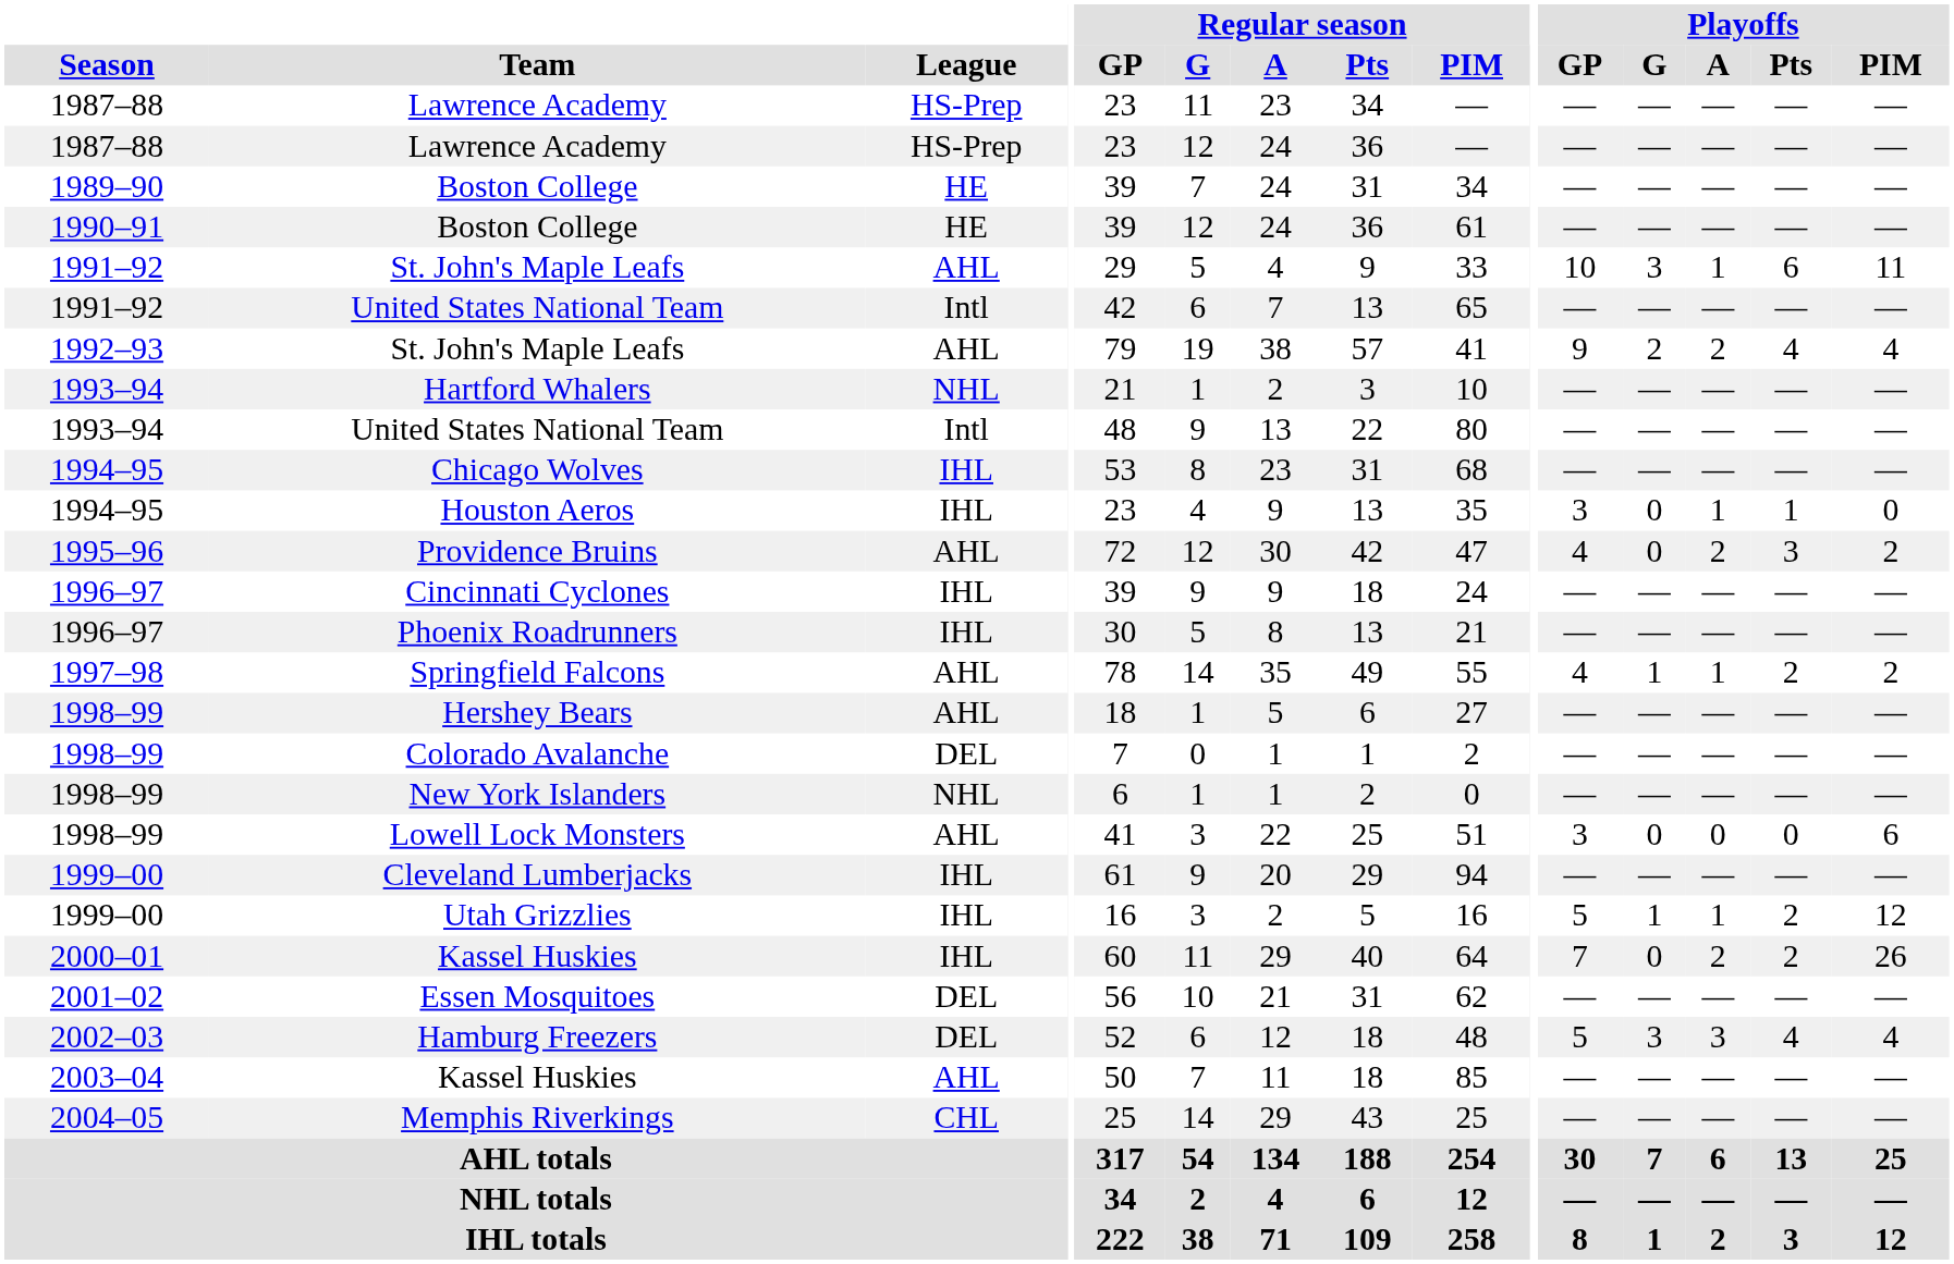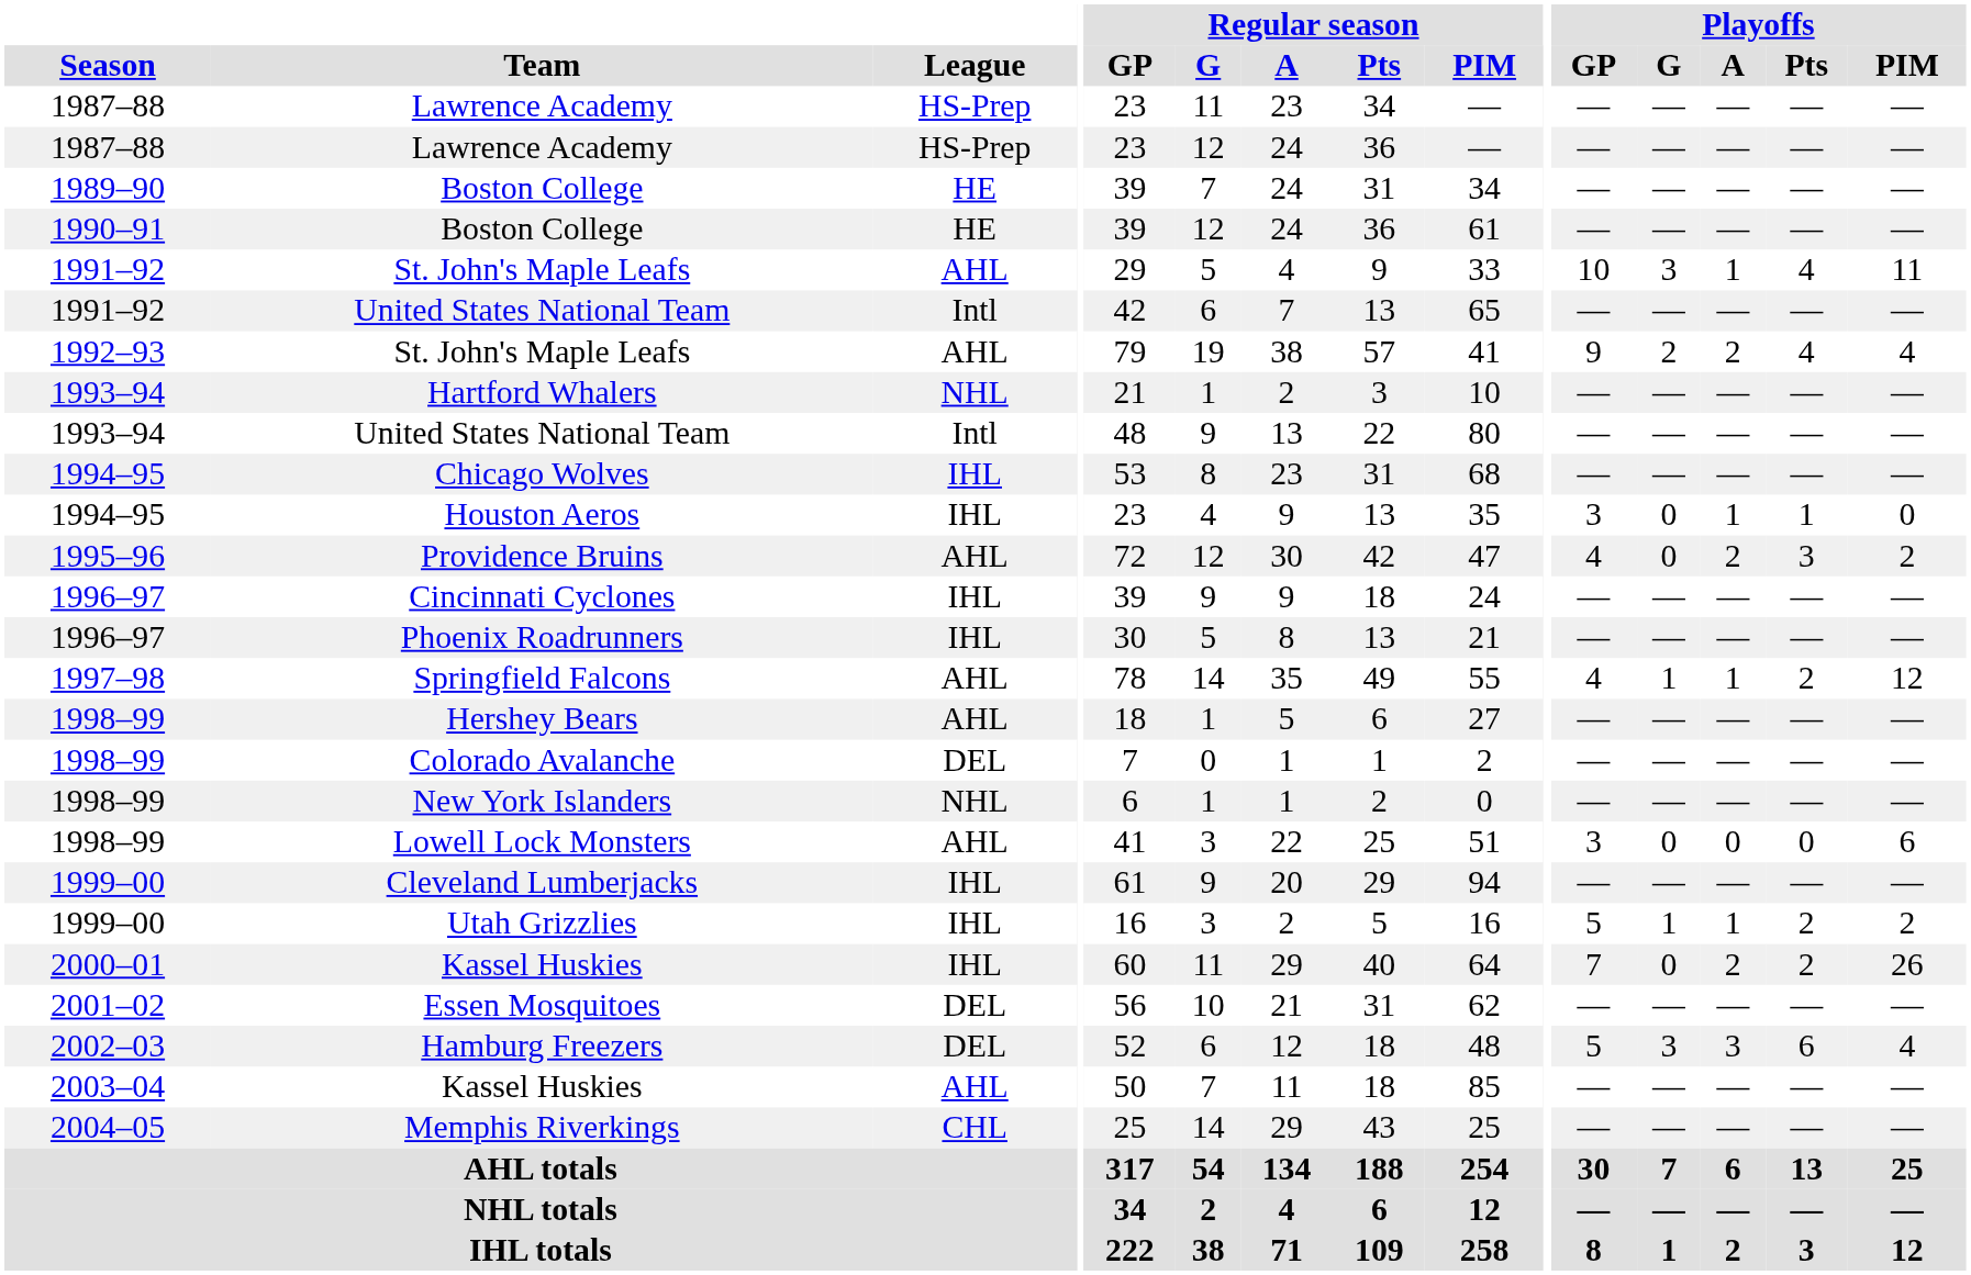 <table border="0" cellpadding="1" cellspacing="0" style="text-align:center; width:60em">
 <tr bgcolor="#e0e0e0">
 <th colspan="3" bgcolor="#ffffff"></th>
 <th rowspan="100" bgcolor="#ffffff"></th>
 <th colspan="5"><a href='#'>Regular season</a></th>
 <th rowspan="100" bgcolor="#ffffff"></th>
 <th colspan="5"><a href='#'>Playoffs</a></th>
 </tr>
 <tr bgcolor="#e0e0e0">
 <th><a href='#'>Season</a></th>
 <th>Team</th>
 <th>League</th>
 <th>GP</th>
 <th><a href='#'>G</a></th>
 <th><a href='#'>A</a></th>
 <th><a href='#'>Pts</a></th>
 <th><a href='#'>PIM</a></th>
 <th>GP</th>
 <th>G</th>
 <th>A</th>
 <th>Pts</th>
 <th>PIM</th>
 </tr>
 <tr>
 <td>1987–88</td>
 <td><a href='#'>Lawrence Academy</a></td>
 <td><a href='#'>HS-Prep</a></td>
 <td>23</td>
 <td>11</td>
 <td>23</td>
 <td>34</td>
 <td>—</td>
 <td>—</td>
 <td>—</td>
 <td>—</td>
 <td>—</td>
 <td>—</td>
 </tr>
 <tr bgcolor="#f0f0f0">
 <td>1987–88</td>
 <td>Lawrence Academy</td>
 <td>HS-Prep</td>
 <td>23</td>
 <td>12</td>
 <td>24</td>
 <td>36</td>
 <td>—</td>
 <td>—</td>
 <td>—</td>
 <td>—</td>
 <td>—</td>
 <td>—</td>
 </tr>
 <tr>
 <td><a href='#'>1989–90</a></td>
 <td><a href='#'>Boston College</a></td>
 <td><a href='#'>HE</a></td>
 <td>39</td>
 <td>7</td>
 <td>24</td>
 <td>31</td>
 <td>34</td>
 <td>—</td>
 <td>—</td>
 <td>—</td>
 <td>—</td>
 <td>—</td>
 </tr>
 <tr bgcolor="#f0f0f0">
 <td><a href='#'>1990–91</a></td>
 <td>Boston College</td>
 <td>HE</td>
 <td>39</td>
 <td>12</td>
 <td>24</td>
 <td>36</td>
 <td>61</td>
 <td>—</td>
 <td>—</td>
 <td>—</td>
 <td>—</td>
 <td>—</td>
 </tr>
 <tr>
 <td><a href='#'>1991–92</a></td>
 <td><a href='#'>St. John's Maple Leafs</a></td>
 <td><a href='#'>AHL</a></td>
 <td>29</td>
 <td>5</td>
 <td>4</td>
 <td>9</td>
 <td>33</td>
 <td>10</td>
 <td>3</td>
 <td>1</td>
-<td>6</td>
+<td>4</td>
 <td>11</td>
 </tr>
 <tr bgcolor="#f0f0f0">
 <td>1991–92</td>
 <td><a href='#'>United States National Team</a></td>
 <td>Intl</td>
 <td>42</td>
 <td>6</td>
 <td>7</td>
 <td>13</td>
 <td>65</td>
 <td>—</td>
 <td>—</td>
 <td>—</td>
 <td>—</td>
 <td>—</td>
 </tr>
 <tr>
 <td><a href='#'>1992–93</a></td>
 <td>St. John's Maple Leafs</td>
 <td>AHL</td>
 <td>79</td>
 <td>19</td>
 <td>38</td>
 <td>57</td>
 <td>41</td>
 <td>9</td>
 <td>2</td>
 <td>2</td>
 <td>4</td>
 <td>4</td>
 </tr>
 <tr bgcolor="#f0f0f0">
 <td><a href='#'>1993–94</a></td>
 <td><a href='#'>Hartford Whalers</a></td>
 <td><a href='#'>NHL</a></td>
 <td>21</td>
 <td>1</td>
 <td>2</td>
 <td>3</td>
 <td>10</td>
 <td>—</td>
 <td>—</td>
 <td>—</td>
 <td>—</td>
 <td>—</td>
 </tr>
 <tr>
 <td>1993–94</td>
 <td>United States National Team</td>
 <td>Intl</td>
 <td>48</td>
 <td>9</td>
 <td>13</td>
 <td>22</td>
 <td>80</td>
 <td>—</td>
 <td>—</td>
 <td>—</td>
 <td>—</td>
 <td>—</td>
 </tr>
 <tr bgcolor="#f0f0f0">
 <td><a href='#'>1994–95</a></td>
 <td><a href='#'>Chicago Wolves</a></td>
 <td><a href='#'>IHL</a></td>
 <td>53</td>
 <td>8</td>
 <td>23</td>
 <td>31</td>
 <td>68</td>
 <td>—</td>
 <td>—</td>
 <td>—</td>
 <td>—</td>
 <td>—</td>
 </tr>
 <tr>
 <td>1994–95</td>
 <td><a href='#'>Houston Aeros</a></td>
 <td>IHL</td>
 <td>23</td>
 <td>4</td>
 <td>9</td>
 <td>13</td>
 <td>35</td>
 <td>3</td>
 <td>0</td>
 <td>1</td>
 <td>1</td>
 <td>0</td>
 </tr>
 <tr bgcolor="#f0f0f0">
 <td><a href='#'>1995–96</a></td>
 <td><a href='#'>Providence Bruins</a></td>
 <td>AHL</td>
 <td>72</td>
 <td>12</td>
 <td>30</td>
 <td>42</td>
 <td>47</td>
 <td>4</td>
 <td>0</td>
 <td>2</td>
 <td>3</td>
 <td>2</td>
 </tr>
 <tr>
 <td><a href='#'>1996–97</a></td>
 <td><a href='#'>Cincinnati Cyclones</a></td>
 <td>IHL</td>
 <td>39</td>
 <td>9</td>
 <td>9</td>
 <td>18</td>
 <td>24</td>
 <td>—</td>
 <td>—</td>
 <td>—</td>
 <td>—</td>
 <td>—</td>
 </tr>
 <tr bgcolor="#f0f0f0">
 <td>1996–97</td>
 <td><a href='#'>Phoenix Roadrunners</a></td>
 <td>IHL</td>
 <td>30</td>
 <td>5</td>
 <td>8</td>
 <td>13</td>
 <td>21</td>
 <td>—</td>
 <td>—</td>
 <td>—</td>
 <td>—</td>
 <td>—</td>
 </tr>
 <tr>
 <td><a href='#'>1997–98</a></td>
 <td><a href='#'>Springfield Falcons</a></td>
 <td>AHL</td>
 <td>78</td>
 <td>14</td>
 <td>35</td>
 <td>49</td>
 <td>55</td>
 <td>4</td>
 <td>1</td>
 <td>1</td>
 <td>2</td>
-<td>2</td>
+<td>12</td>
 </tr>
 <tr bgcolor="#f0f0f0">
 <td><a href='#'>1998–99</a></td>
 <td><a href='#'>Hershey Bears</a></td>
 <td>AHL</td>
 <td>18</td>
 <td>1</td>
 <td>5</td>
 <td>6</td>
 <td>27</td>
 <td>—</td>
 <td>—</td>
 <td>—</td>
 <td>—</td>
 <td>—</td>
 </tr>
 <tr>
 <td><a href='#'>1998–99</a></td>
 <td><a href='#'>Colorado Avalanche</a></td>
 <td>DEL</td>
 <td>7</td>
 <td>0</td>
 <td>1</td>
 <td>1</td>
 <td>2</td>
 <td>—</td>
 <td>—</td>
 <td>—</td>
 <td>—</td>
 <td>—</td>
 </tr>
 <tr bgcolor="#f0f0f0">
 <td>1998–99</td>
 <td><a href='#'>New York Islanders</a></td>
 <td>NHL</td>
 <td>6</td>
 <td>1</td>
 <td>1</td>
 <td>2</td>
 <td>0</td>
 <td>—</td>
 <td>—</td>
 <td>—</td>
 <td>—</td>
 <td>—</td>
 </tr>
 <tr>
 <td>1998–99</td>
 <td><a href='#'>Lowell Lock Monsters</a></td>
 <td>AHL</td>
 <td>41</td>
 <td>3</td>
 <td>22</td>
 <td>25</td>
 <td>51</td>
 <td>3</td>
 <td>0</td>
 <td>0</td>
 <td>0</td>
 <td>6</td>
 </tr>
 <tr bgcolor="#f0f0f0">
 <td><a href='#'>1999–00</a></td>
 <td><a href='#'>Cleveland Lumberjacks</a></td>
 <td>IHL</td>
 <td>61</td>
 <td>9</td>
 <td>20</td>
 <td>29</td>
 <td>94</td>
 <td>—</td>
 <td>—</td>
 <td>—</td>
 <td>—</td>
 <td>—</td>
 </tr>
 <tr>
 <td>1999–00</td>
 <td><a href='#'>Utah Grizzlies</a></td>
 <td>IHL</td>
 <td>16</td>
 <td>3</td>
 <td>2</td>
 <td>5</td>
 <td>16</td>
 <td>5</td>
 <td>1</td>
 <td>1</td>
 <td>2</td>
-<td>12</td>
+<td>2</td>
 </tr>
 <tr bgcolor="#f0f0f0">
 <td><a href='#'>2000–01</a></td>
 <td><a href='#'>Kassel Huskies</a></td>
 <td>IHL</td>
 <td>60</td>
 <td>11</td>
 <td>29</td>
 <td>40</td>
 <td>64</td>
 <td>7</td>
 <td>0</td>
 <td>2</td>
 <td>2</td>
 <td>26</td>
 </tr>
 <tr>
 <td><a href='#'>2001–02</a></td>
 <td><a href='#'>Essen Mosquitoes</a></td>
 <td>DEL</td>
 <td>56</td>
 <td>10</td>
 <td>21</td>
 <td>31</td>
 <td>62</td>
 <td>—</td>
 <td>—</td>
 <td>—</td>
 <td>—</td>
 <td>—</td>
 </tr>
 <tr bgcolor="#f0f0f0">
 <td><a href='#'>2002–03</a></td>
 <td><a href='#'>Hamburg Freezers</a></td>
 <td>DEL</td>
 <td>52</td>
 <td>6</td>
 <td>12</td>
 <td>18</td>
 <td>48</td>
 <td>5</td>
 <td>3</td>
 <td>3</td>
-<td>4</td>
+<td>6</td>
 <td>4</td>
 </tr>
 <tr>
 <td><a href='#'>2003–04</a></td>
 <td>Kassel Huskies</td>
 <td><a href='#'>AHL</a></td>
 <td>50</td>
 <td>7</td>
 <td>11</td>
 <td>18</td>
 <td>85</td>
 <td>—</td>
 <td>—</td>
 <td>—</td>
 <td>—</td>
 <td>—</td>
 </tr>
 <tr bgcolor="#f0f0f0">
 <td><a href='#'>2004–05</a></td>
 <td><a href='#'>Memphis Riverkings</a></td>
 <td><a href='#'>CHL</a></td>
 <td>25</td>
 <td>14</td>
 <td>29</td>
 <td>43</td>
 <td>25</td>
 <td>—</td>
 <td>—</td>
 <td>—</td>
 <td>—</td>
 <td>—</td>
 </tr>
 <tr bgcolor="#e0e0e0">
 <th colspan="3">AHL totals</th>
 <th>317</th>
 <th>54</th>
 <th>134</th>
 <th>188</th>
 <th>254</th>
 <th>30</th>
 <th>7</th>
 <th>6</th>
 <th>13</th>
 <th>25</th>
 </tr>
 <tr bgcolor="#e0e0e0">
 <th colspan="3">NHL totals</th>
 <th>34</th>
 <th>2</th>
 <th>4</th>
 <th>6</th>
 <th>12</th>
 <th>—</th>
 <th>—</th>
 <th>—</th>
 <th>—</th>
 <th>—</th>
 </tr>
 <tr bgcolor="#e0e0e0">
 <th colspan="3">IHL totals</th>
 <th>222</th>
 <th>38</th>
 <th>71</th>
 <th>109</th>
 <th>258</th>
 <th>8</th>
 <th>1</th>
 <th>2</th>
 <th>3</th>
 <th>12</th>
 </tr>
 </table>
